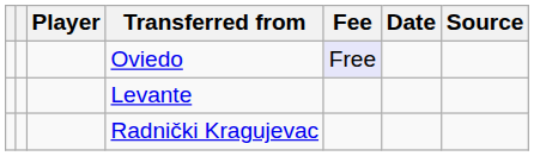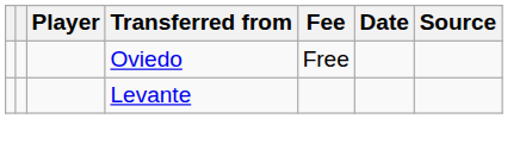 <table class="wikitable plainrowheaders sortable">
 <tr>
 <th></th>
 <th></th>
 <th scope=col>Player</th>
 <th !scope=col>Transferred from</th>
 <th scope=col>Fee</th>
 <th scope=col>Date</th>
 <th scope=col>Source</th>
 </tr>
 <tr>
 <td align=center></td>
 <td align=center></td>
 <td> </td>
 <td><a href='#'>Oviedo</a></td>
-<td style="background: lavender;">Free</td>
+<td>Free</td>
 <td></td>
 <td></td>
 </tr>
 <tr>
 <td align=center></td>
 <td align=center></td>
 <td> </td>
 <td><a href='#'>Levante</a></td>
 <td></td>
 <td></td>
 <td></td>
 </tr>
-<tr>
-<td align=center></td>
-<td align=center></td>
-<td> </td>
-<td> <a href='#'>Radnički Kragujevac</a></td>
-<td></td>
-<td></td>
-<td></td>
-</tr>
 </table>
